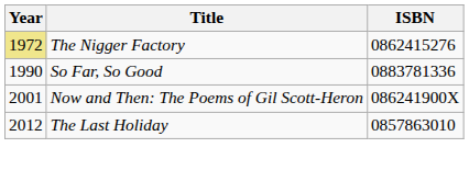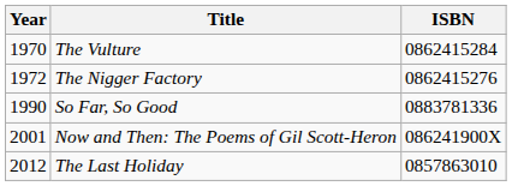 <table class="wikitable">
 <tr>
 <th>Year</th>
 <th>Title</th>
 <th>ISBN</th>
 </tr>
 <tr>
-<td style="background: khaki;">1972</td>
+<td>1970</td>
+<td><em>The Vulture</em></td>
+<td>0862415284</td>
+</tr>
+<tr>
+<td>1972</td>
 <td><em>The Nigger Factory</em></td>
 <td>0862415276</td>
 </tr>
 <tr>
 <td>1990</td>
 <td><em>So Far, So Good</em></td>
 <td>0883781336</td>
 </tr>
 <tr>
 <td>2001</td>
 <td><em>Now and Then: The Poems of Gil Scott-Heron</em></td>
 <td>086241900X</td>
 </tr>
 <tr>
 <td>2012</td>
 <td><em>The Last Holiday</em></td>
 <td>0857863010</td>
 </tr>
 </table>
